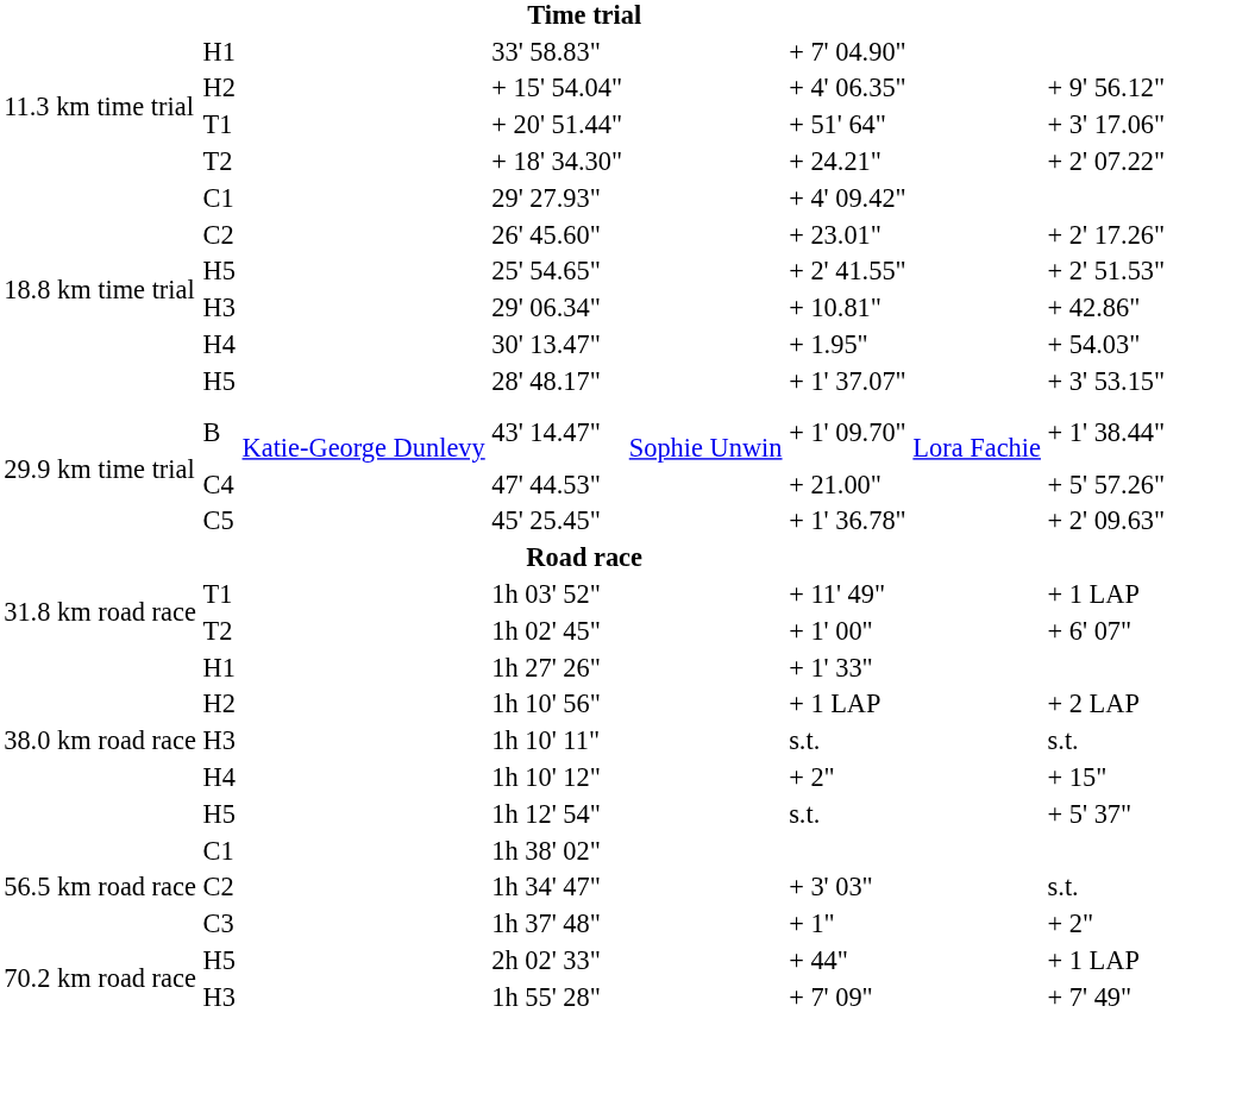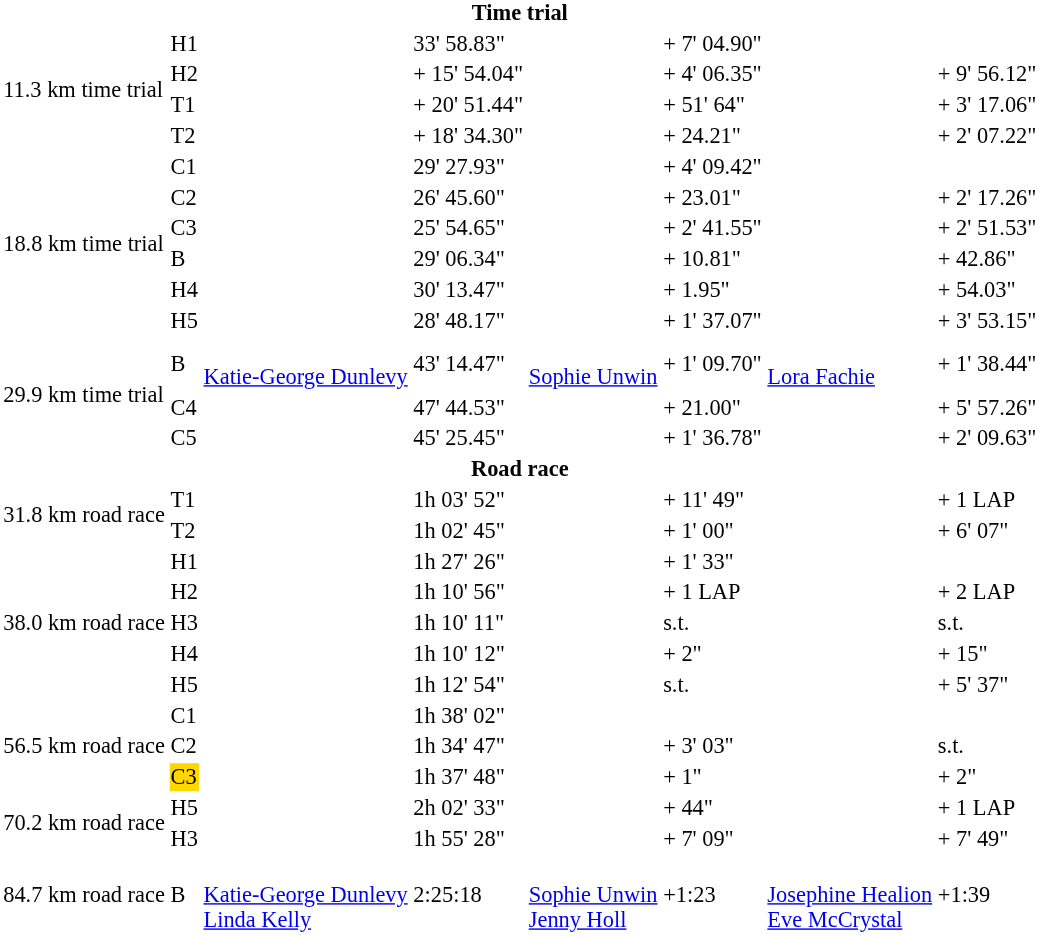 <table>
 <tr>
 <th colspan=8>Time trial</th>
 </tr>
 <tr>
 <td rowspan=4>11.3 km time trial</td>
 <td>H1</td>
 <td></td>
 <td>33' 58.83"</td>
 <td></td>
 <td>+ 7' 04.90"</td>
 <td></td>
 <td></td>
 </tr>
 <tr>
 <td>H2</td>
 <td></td>
 <td>+ 15' 54.04"</td>
 <td></td>
 <td>+ 4' 06.35"</td>
 <td></td>
 <td>+ 9' 56.12"</td>
 </tr>
 <tr>
 <td>T1</td>
 <td></td>
 <td>+ 20' 51.44"</td>
 <td></td>
 <td>+ 51' 64"</td>
 <td></td>
 <td>+ 3' 17.06"</td>
 </tr>
 <tr>
 <td>T2</td>
 <td></td>
 <td>+ 18' 34.30"</td>
 <td></td>
 <td>+ 24.21"</td>
 <td></td>
 <td>+ 2' 07.22"</td>
 </tr>
 <tr>
 <td rowspan=6>18.8 km time trial</td>
 <td>C1</td>
 <td></td>
 <td>29' 27.93"</td>
 <td></td>
 <td>+ 4' 09.42"</td>
 <td></td>
 <td></td>
 </tr>
 <tr>
 <td>C2</td>
 <td></td>
 <td>26' 45.60"</td>
 <td></td>
 <td>+ 23.01"</td>
 <td></td>
 <td>+ 2' 17.26"</td>
 </tr>
 <tr>
-<td>H5</td>
+<td>C3</td>
 <td></td>
 <td>25' 54.65"</td>
 <td></td>
 <td>+ 2' 41.55"</td>
 <td></td>
 <td>+ 2' 51.53"</td>
 </tr>
 <tr>
-<td>H3</td>
+<td>B</td>
 <td></td>
 <td>29' 06.34"</td>
 <td></td>
 <td>+  10.81"</td>
 <td></td>
 <td>+ 42.86"</td>
 </tr>
 <tr>
 <td>H4</td>
 <td></td>
 <td>30' 13.47"</td>
 <td></td>
 <td>+  1.95"</td>
 <td></td>
 <td>+ 54.03"</td>
 </tr>
 <tr>
 <td>H5</td>
 <td></td>
 <td>28' 48.17"</td>
 <td></td>
 <td>+ 1' 37.07"</td>
 <td></td>
 <td>+ 3' 53.15"</td>
 </tr>
 <tr>
 <td rowspan=3>29.9 km time trial</td>
 <td>B</td>
 <td><br><a href='#'>Katie-George Dunlevy</a><br></td>
 <td>43' 14.47"</td>
 <td><br><a href='#'>Sophie Unwin</a><br></td>
 <td>+ 1' 09.70"</td>
 <td><br><a href='#'>Lora Fachie</a><br></td>
 <td>+ 1' 38.44"</td>
 </tr>
 <tr>
 <td>C4</td>
 <td></td>
 <td>47' 44.53"</td>
 <td></td>
 <td>+ 21.00"</td>
 <td></td>
 <td>+ 5' 57.26"</td>
 </tr>
 <tr>
 <td>C5</td>
 <td></td>
 <td>45' 25.45"</td>
 <td></td>
 <td>+ 1' 36.78"</td>
 <td></td>
 <td>+ 2' 09.63"</td>
 </tr>
 <tr>
 <th colspan=8>Road race</th>
 </tr>
 <tr>
 <td rowspan=2>31.8 km road race</td>
 <td>T1</td>
 <td></td>
 <td>1h 03' 52"</td>
 <td></td>
 <td>+ 11' 49"</td>
 <td></td>
 <td>+ 1 LAP</td>
 </tr>
 <tr>
 <td>T2</td>
 <td></td>
 <td>1h 02' 45"</td>
 <td></td>
 <td>+ 1' 00"</td>
 <td></td>
 <td>+ 6' 07"</td>
 </tr>
 <tr>
 <td rowspan=5>38.0 km road race</td>
 <td>H1</td>
 <td></td>
 <td>1h 27' 26"</td>
 <td></td>
 <td>+ 1' 33"</td>
 <td></td>
 <td></td>
 </tr>
 <tr>
 <td>H2</td>
 <td></td>
 <td>1h 10' 56"</td>
 <td></td>
 <td>+ 1 LAP</td>
 <td></td>
 <td>+ 2 LAP</td>
 </tr>
 <tr>
 <td>H3</td>
 <td></td>
 <td>1h 10' 11"</td>
 <td></td>
 <td>s.t.</td>
 <td></td>
 <td>s.t.</td>
 </tr>
 <tr>
 <td>H4</td>
 <td></td>
 <td>1h 10' 12"</td>
 <td></td>
 <td>+ 2"</td>
 <td></td>
 <td>+ 15"</td>
 </tr>
 <tr>
 <td>H5</td>
 <td></td>
 <td>1h 12' 54"</td>
 <td></td>
 <td>s.t.</td>
 <td></td>
 <td>+ 5' 37"</td>
 </tr>
 <tr>
 <td rowspan=3>56.5 km road race</td>
 <td>C1</td>
 <td></td>
 <td>1h 38' 02"</td>
 <td></td>
 <td></td>
 <td></td>
 <td></td>
 </tr>
 <tr>
 <td>C2</td>
 <td></td>
 <td>1h 34' 47"</td>
 <td></td>
 <td>+ 3' 03"</td>
 <td></td>
 <td>s.t.</td>
 </tr>
 <tr>
-<td>C3</td>
+<td style="background: gold;">C3</td>
 <td></td>
 <td>1h 37' 48"</td>
 <td></td>
 <td>+ 1"</td>
 <td></td>
 <td>+ 2"</td>
 </tr>
 <tr>
 <td rowspan=2>70.2 km road race</td>
 <td>H5</td>
 <td></td>
 <td>2h 02' 33"</td>
 <td></td>
 <td>+ 44"</td>
 <td></td>
 <td>+ 1 LAP</td>
 </tr>
 <tr>
 <td>H3</td>
 <td></td>
 <td>1h 55' 28"</td>
 <td></td>
 <td>+ 7' 09"</td>
 <td></td>
 <td>+ 7' 49"</td>
 </tr>
+<tr>
+<td>84.7 km road race</td>
+<td>B</td>
+<td><br><a href='#'>Katie-George Dunlevy</a><br><a href='#'>Linda Kelly</a></td>
+<td>2:25:18</td>
+<td><br><a href='#'>Sophie Unwin</a><br><a href='#'>Jenny Holl</a></td>
+<td>+1:23</td>
+<td><br><a href='#'>Josephine Healion</a><br><a href='#'>Eve McCrystal</a></td>
+<td>+1:39</td>
+</tr>
 </table>
